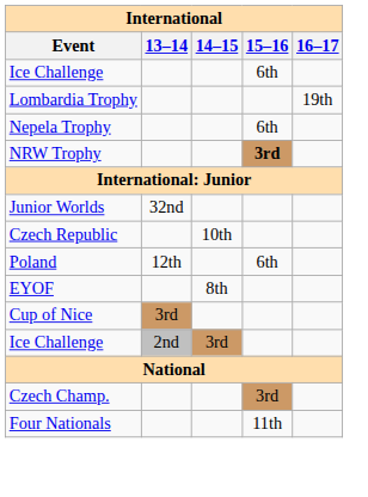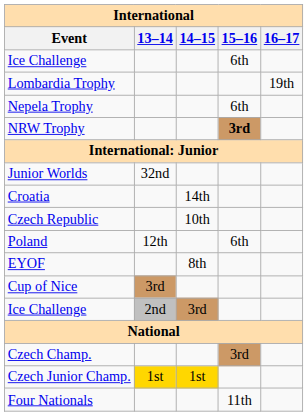 <table class="wikitable" style="text-align:center">
 <tr>
 <th colspan="5" style="background-color: #ffdead; " align="center">International</th>
 </tr>
 <tr>
 <th>Event</th>
 <th><a href='#'>13–14</a></th>
 <th><a href='#'>14–15</a></th>
 <th><a href='#'>15–16</a></th>
 <th><a href='#'>16–17</a></th>
 </tr>
 <tr>
 <td align=left> <a href='#'>Ice Challenge</a></td>
 <td></td>
 <td></td>
 <td>6th</td>
 <td></td>
 </tr>
 <tr>
 <td align=left> <a href='#'>Lombardia Trophy</a></td>
 <td></td>
 <td></td>
 <td></td>
 <td>19th</td>
 </tr>
 <tr>
 <td align=left> <a href='#'>Nepela Trophy</a></td>
 <td></td>
 <td></td>
 <td>6th</td>
 <td></td>
 </tr>
 <tr>
 <td align=left><a href='#'>NRW Trophy</a></td>
 <td></td>
 <td></td>
 <td bgcolor=cc9966><strong>3rd</strong></td>
 <td></td>
 </tr>
 <tr>
 <th colspan="5" style="background-color: #ffdead; " align="center">International: Junior</th>
 </tr>
 <tr>
 <td align=left><a href='#'>Junior Worlds</a></td>
 <td>32nd</td>
 <td></td>
 <td></td>
 <td></td>
 </tr>
 <tr>
+<td align=left> <a href='#'>Croatia</a></td>
+<td></td>
+<td>14th</td>
+<td></td>
+<td></td>
+</tr>
+<tr>
 <td align=left> <a href='#'>Czech Republic</a></td>
 <td></td>
 <td>10th</td>
 <td></td>
 <td></td>
 </tr>
 <tr>
 <td align=left> <a href='#'>Poland</a></td>
 <td>12th</td>
 <td></td>
 <td>6th</td>
 <td></td>
 </tr>
 <tr>
 <td align=left><a href='#'>EYOF</a></td>
 <td></td>
 <td>8th</td>
 <td></td>
 <td></td>
 </tr>
 <tr>
 <td align=left><a href='#'>Cup of Nice</a></td>
 <td bgcolor="cc9966">3rd</td>
 <td></td>
 <td></td>
 <td></td>
 </tr>
 <tr>
 <td align=left><a href='#'>Ice Challenge</a></td>
 <td bgcolor="silver">2nd</td>
 <td bgcolor="cc9966">3rd</td>
 <td></td>
 <td></td>
 </tr>
 <tr>
 <th colspan="5" style="background-color: #ffdead; " align="center">National</th>
 </tr>
 <tr>
 <td align="left"><a href='#'>Czech Champ.</a></td>
 <td></td>
 <td></td>
 <td bgcolor="cc9966">3rd</td>
 <td></td>
 </tr>
 <tr>
+<td align="left"><a href='#'>Czech Junior Champ.</a></td>
+<td bgcolor="gold">1st</td>
+<td bgcolor="gold">1st</td>
+<td></td>
+<td></td>
+</tr>
+<tr>
 <td align="left"><a href='#'>Four Nationals</a></td>
 <td></td>
 <td></td>
 <td>11th</td>
 <td></td>
 </tr>
 </table>
